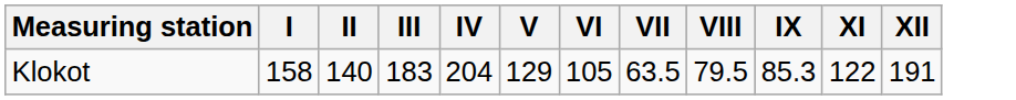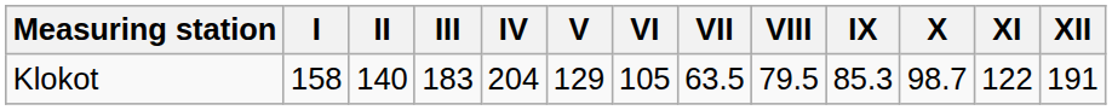 <table class="wikitable">
 <tr>
 <th>Measuring station</th>
 <th>I</th>
 <th>II</th>
 <th>III</th>
 <th>IV</th>
 <th>V</th>
 <th>VI</th>
 <th>VII</th>
 <th>VIII</th>
 <th>IX</th>
+<th>X</th>
 <th>XI</th>
 <th>XII</th>
 </tr>
 <tr>
 <td>Klokot</td>
 <td>158</td>
 <td>140</td>
 <td>183</td>
 <td>204</td>
 <td>129</td>
 <td>105</td>
 <td>63.5</td>
 <td>79.5</td>
 <td>85.3</td>
+<td>98.7</td>
 <td>122</td>
 <td>191</td>
 </tr>
 </table>
